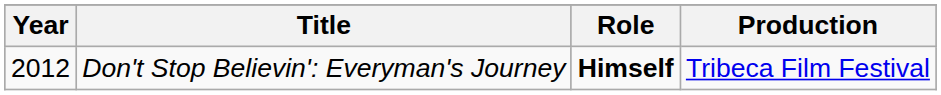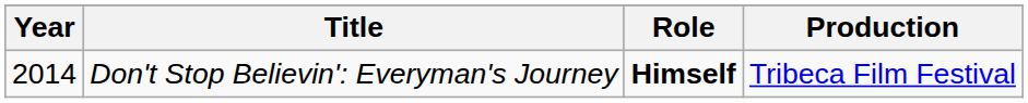 <table class="wikitable sortable" background: #f9f9f9>
 <tr bgcolor="#CCCCCC" align="center">
 </tr>
 <tr>
 <th>Year</th>
 <th>Title</th>
 <th>Role</th>
 <th>Production</th>
 </tr>
 <tr>
-<td>2012</td>
+<td>2014</td>
 <td><em>Don't Stop Believin': Everyman's Journey</em></td>
 <td><strong>Himself</strong></td>
 <td><a href='#'>Tribeca Film Festival</a></td>
 </tr>
 </table>
